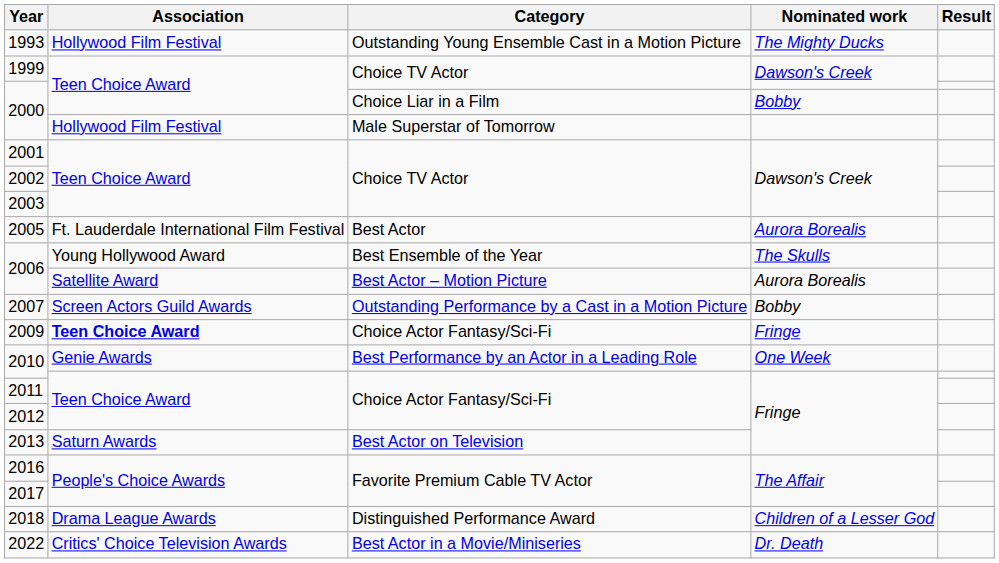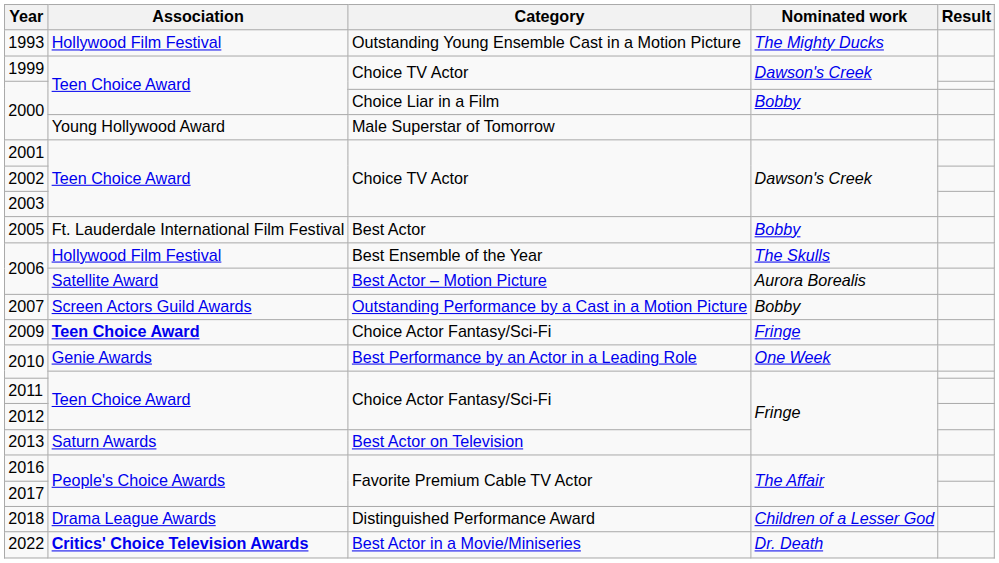 <table class="wikitable sortable">
 <tr>
 <th>Year</th>
 <th>Association</th>
 <th>Category</th>
 <th>Nominated work</th>
 <th>Result</th>
 </tr>
 <tr>
 <td>1993</td>
 <td><a href='#'>Hollywood Film Festival</a></td>
 <td>Outstanding Young Ensemble Cast in a Motion Picture</td>
 <td><em><a href='#'>The Mighty Ducks</a></em></td>
 <td></td>
 </tr>
 <tr>
 <td>1999</td>
 <td rowspan="3"><a href='#'>Teen Choice Award</a></td>
 <td rowspan="2">Choice TV Actor</td>
 <td rowspan="2"><em><a href='#'>Dawson's Creek</a></em></td>
 <td></td>
 </tr>
 <tr>
 <td rowspan="3">2000</td>
 <td></td>
 </tr>
 <tr>
 <td>Choice Liar in a Film</td>
 <td><em><a href='#'>Bobby</a></em></td>
 <td></td>
 </tr>
 <tr>
-<td><a href='#'>Hollywood Film Festival</a></td>
+<td>Young Hollywood Award</td>
 <td>Male Superstar of Tomorrow</td>
 <td></td>
 <td></td>
 </tr>
 <tr>
 <td>2001</td>
 <td rowspan="3"><a href='#'>Teen Choice Award</a></td>
 <td rowspan="3">Choice TV Actor</td>
 <td rowspan="3"><em>Dawson's Creek</em></td>
 <td></td>
 </tr>
 <tr>
 <td>2002</td>
 <td></td>
 </tr>
 <tr>
 <td>2003</td>
 <td></td>
 </tr>
 <tr>
 <td>2005</td>
 <td>Ft. Lauderdale International Film Festival</td>
 <td>Best Actor</td>
-<td><em><a href='#'>Aurora Borealis</a></em></td>
+<td><em><a href='#'>Bobby</a></em></td>
 <td></td>
 </tr>
 <tr>
 <td rowspan="2">2006</td>
-<td>Young Hollywood Award</td>
+<td><a href='#'>Hollywood Film Festival</a></td>
 <td>Best Ensemble of the Year</td>
 <td><em><a href='#'>The Skulls</a></em></td>
 <td></td>
 </tr>
 <tr>
 <td><a href='#'>Satellite Award</a></td>
 <td><a href='#'>Best Actor – Motion Picture</a></td>
 <td><em>Aurora Borealis</em></td>
 <td></td>
 </tr>
 <tr>
 <td>2007</td>
 <td><a href='#'>Screen Actors Guild Awards</a></td>
 <td><a href='#'>Outstanding Performance by a Cast in a Motion Picture</a></td>
 <td><em>Bobby</em></td>
 <td></td>
 </tr>
 <tr>
 <td>2009</td>
 <td><strong><a href='#'>Teen Choice Award</a></strong></td>
 <td>Choice Actor Fantasy/Sci-Fi</td>
 <td><em><a href='#'>Fringe</a></em></td>
 <td></td>
 </tr>
 <tr>
 <td rowspan="2">2010</td>
 <td><a href='#'>Genie Awards</a></td>
 <td><a href='#'>Best Performance by an Actor in a Leading Role</a></td>
 <td><em><a href='#'>One Week</a></em></td>
 <td></td>
 </tr>
 <tr>
 <td rowspan="3"><a href='#'>Teen Choice Award</a></td>
 <td rowspan="3">Choice Actor Fantasy/Sci-Fi</td>
 <td rowspan="4"><em>Fringe</em></td>
 <td></td>
 </tr>
 <tr>
 <td>2011</td>
 <td></td>
 </tr>
 <tr>
 <td>2012</td>
 <td></td>
 </tr>
 <tr>
 <td>2013</td>
 <td><a href='#'>Saturn Awards</a></td>
 <td><a href='#'>Best Actor on Television</a></td>
 <td></td>
 </tr>
 <tr>
 <td>2016</td>
 <td rowspan="2"><a href='#'>People's Choice Awards</a></td>
 <td rowspan="2">Favorite Premium Cable TV Actor</td>
 <td rowspan="2"><em><a href='#'>The Affair</a></em></td>
 <td></td>
 </tr>
 <tr>
 <td>2017</td>
 <td></td>
 </tr>
 <tr>
 <td>2018</td>
 <td><a href='#'>Drama League Awards</a></td>
 <td>Distinguished Performance Award</td>
 <td><em><a href='#'>Children of a Lesser God</a></em></td>
 <td></td>
 </tr>
 <tr>
 <td>2022</td>
-<td><a href='#'>Critics' Choice Television Awards</a></td>
+<td><strong><a href='#'>Critics' Choice Television Awards</a></strong></td>
 <td><a href='#'>Best Actor in a Movie/Miniseries</a></td>
 <td><em><a href='#'>Dr. Death</a></em></td>
 <td></td>
 </tr>
 </table>
